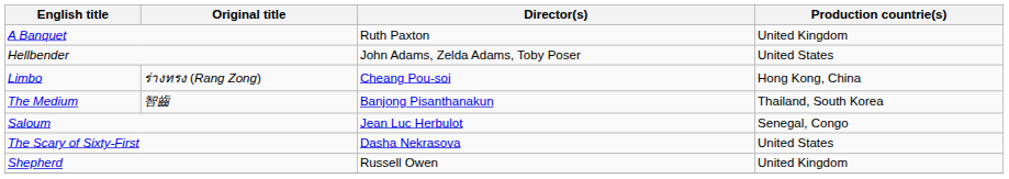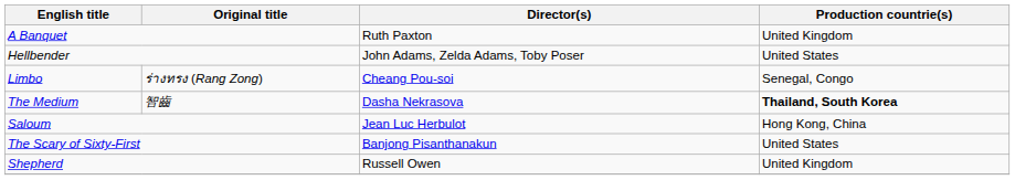 <table class="sortable wikitable" style="width:100%; margin-bottom:4px" cellpadding="5">
 <tr>
 <th scope="col">English title</th>
 <th scope="col">Original title</th>
 <th scope="col">Director(s)</th>
 <th scope="col">Production countrie(s)</th>
 </tr>
 <tr>
 <td colspan="2"><em><a href='#'>A Banquet</a></em></td>
 <td>Ruth Paxton</td>
 <td>United Kingdom</td>
 </tr>
 <tr>
 <td colspan="2"><em>Hellbender</em></td>
 <td>John Adams, Zelda Adams, Toby Poser</td>
 <td>United States</td>
 </tr>
 <tr>
 <td><em><a href='#'>Limbo</a></em></td>
 <td><em>ร่างทรง</em> (<em>Rang Zong</em>)</td>
 <td><a href='#'>Cheang Pou-soi</a></td>
-<td>Hong Kong, China</td>
+<td>Senegal, Congo</td>
 </tr>
 <tr>
 <td><em><a href='#'>The Medium</a></em></td>
 <td><em>智齒</em></td>
-<td><a href='#'>Banjong Pisanthanakun</a></td>
-<td>Thailand, South Korea</td>
+<td><a href='#'>Dasha Nekrasova</a></td>
+<td><strong>Thailand, South Korea</strong></td>
 </tr>
 <tr>
 <td colspan="2"><em><a href='#'>Saloum</a></em></td>
 <td><a href='#'>Jean Luc Herbulot</a></td>
-<td>Senegal, Congo</td>
+<td>Hong Kong, China</td>
 </tr>
 <tr>
 <td colspan="2"><em><a href='#'>The Scary of Sixty-First</a></em></td>
-<td><a href='#'>Dasha Nekrasova</a></td>
+<td><a href='#'>Banjong Pisanthanakun</a></td>
 <td>United States</td>
 </tr>
 <tr>
 <td colspan="2"><em><a href='#'>Shepherd</a></em></td>
 <td>Russell Owen</td>
 <td>United Kingdom</td>
 </tr>
 <tr>
 </tr>
 </table>
